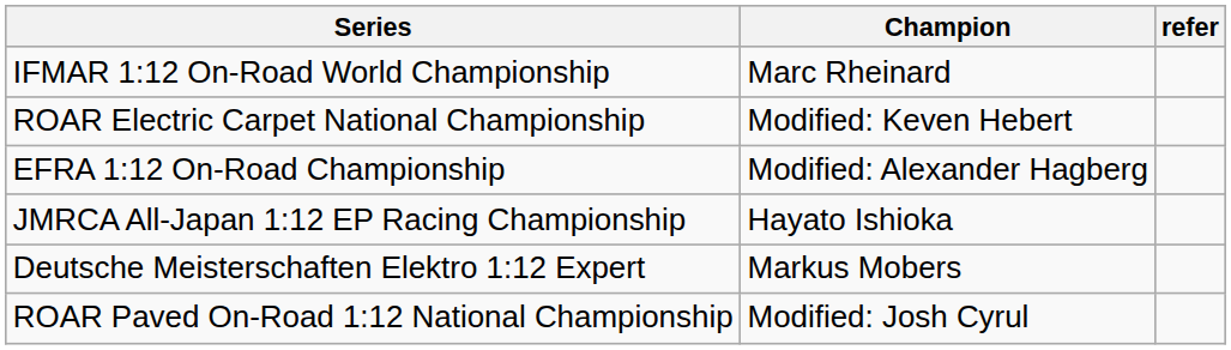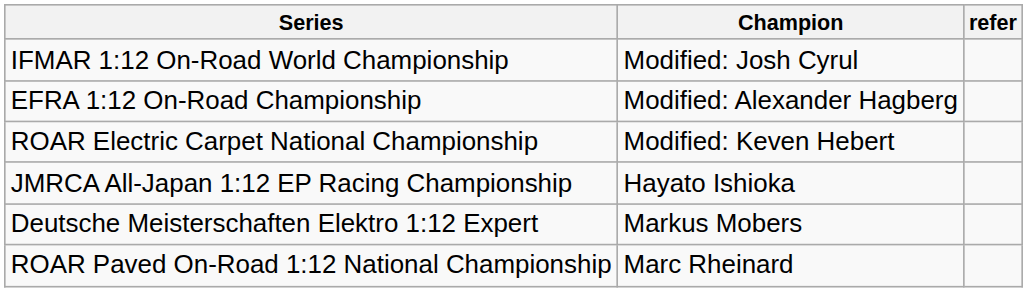 <table class="wikitable">
 <tr style="font-size:10pt;font-weight:bold">
 <th>Series</th>
 <th>Champion</th>
 <th>refer</th>
 </tr>
 <tr>
 <td>IFMAR 1:12 On-Road World Championship</td>
-<td> Marc Rheinard</td>
+<td>Modified:  Josh Cyrul</td>
+<td></td>
+</tr>
+<tr>
+<td>EFRA 1:12 On-Road Championship</td>
+<td>Modified:  Alexander Hagberg</td>
 <td></td>
 </tr>
 <tr>
 <td>ROAR Electric Carpet National Championship</td>
 <td>Modified:  Keven Hebert</td>
-<td></td>
-</tr>
-<tr>
-<td>EFRA 1:12 On-Road Championship</td>
-<td>Modified:  Alexander Hagberg</td>
 <td></td>
 </tr>
 <tr>
 <td>JMRCA All-Japan 1:12 EP Racing Championship</td>
 <td> Hayato Ishioka</td>
 <td></td>
 </tr>
 <tr>
 <td>Deutsche Meisterschaften Elektro 1:12 Expert</td>
 <td> Markus Mobers</td>
 <td></td>
 </tr>
 <tr>
 <td>ROAR Paved On-Road 1:12 National Championship</td>
-<td>Modified:  Josh Cyrul</td>
+<td> Marc Rheinard</td>
 <td></td>
 </tr>
 </table>
